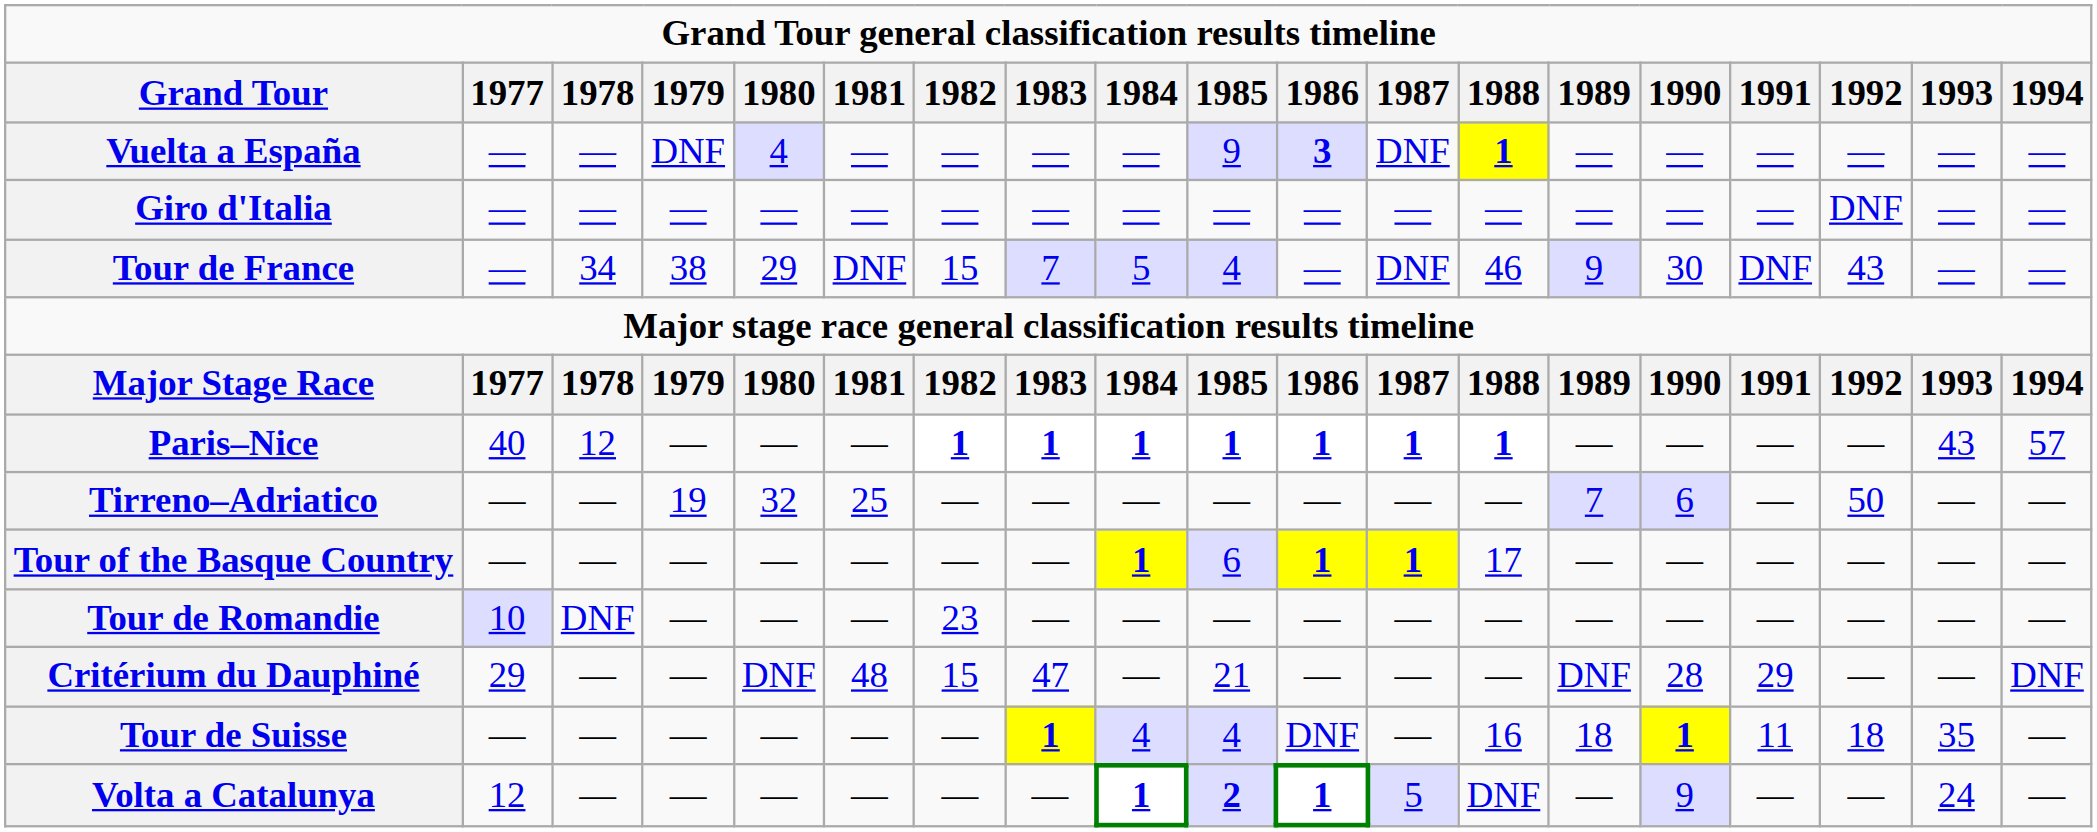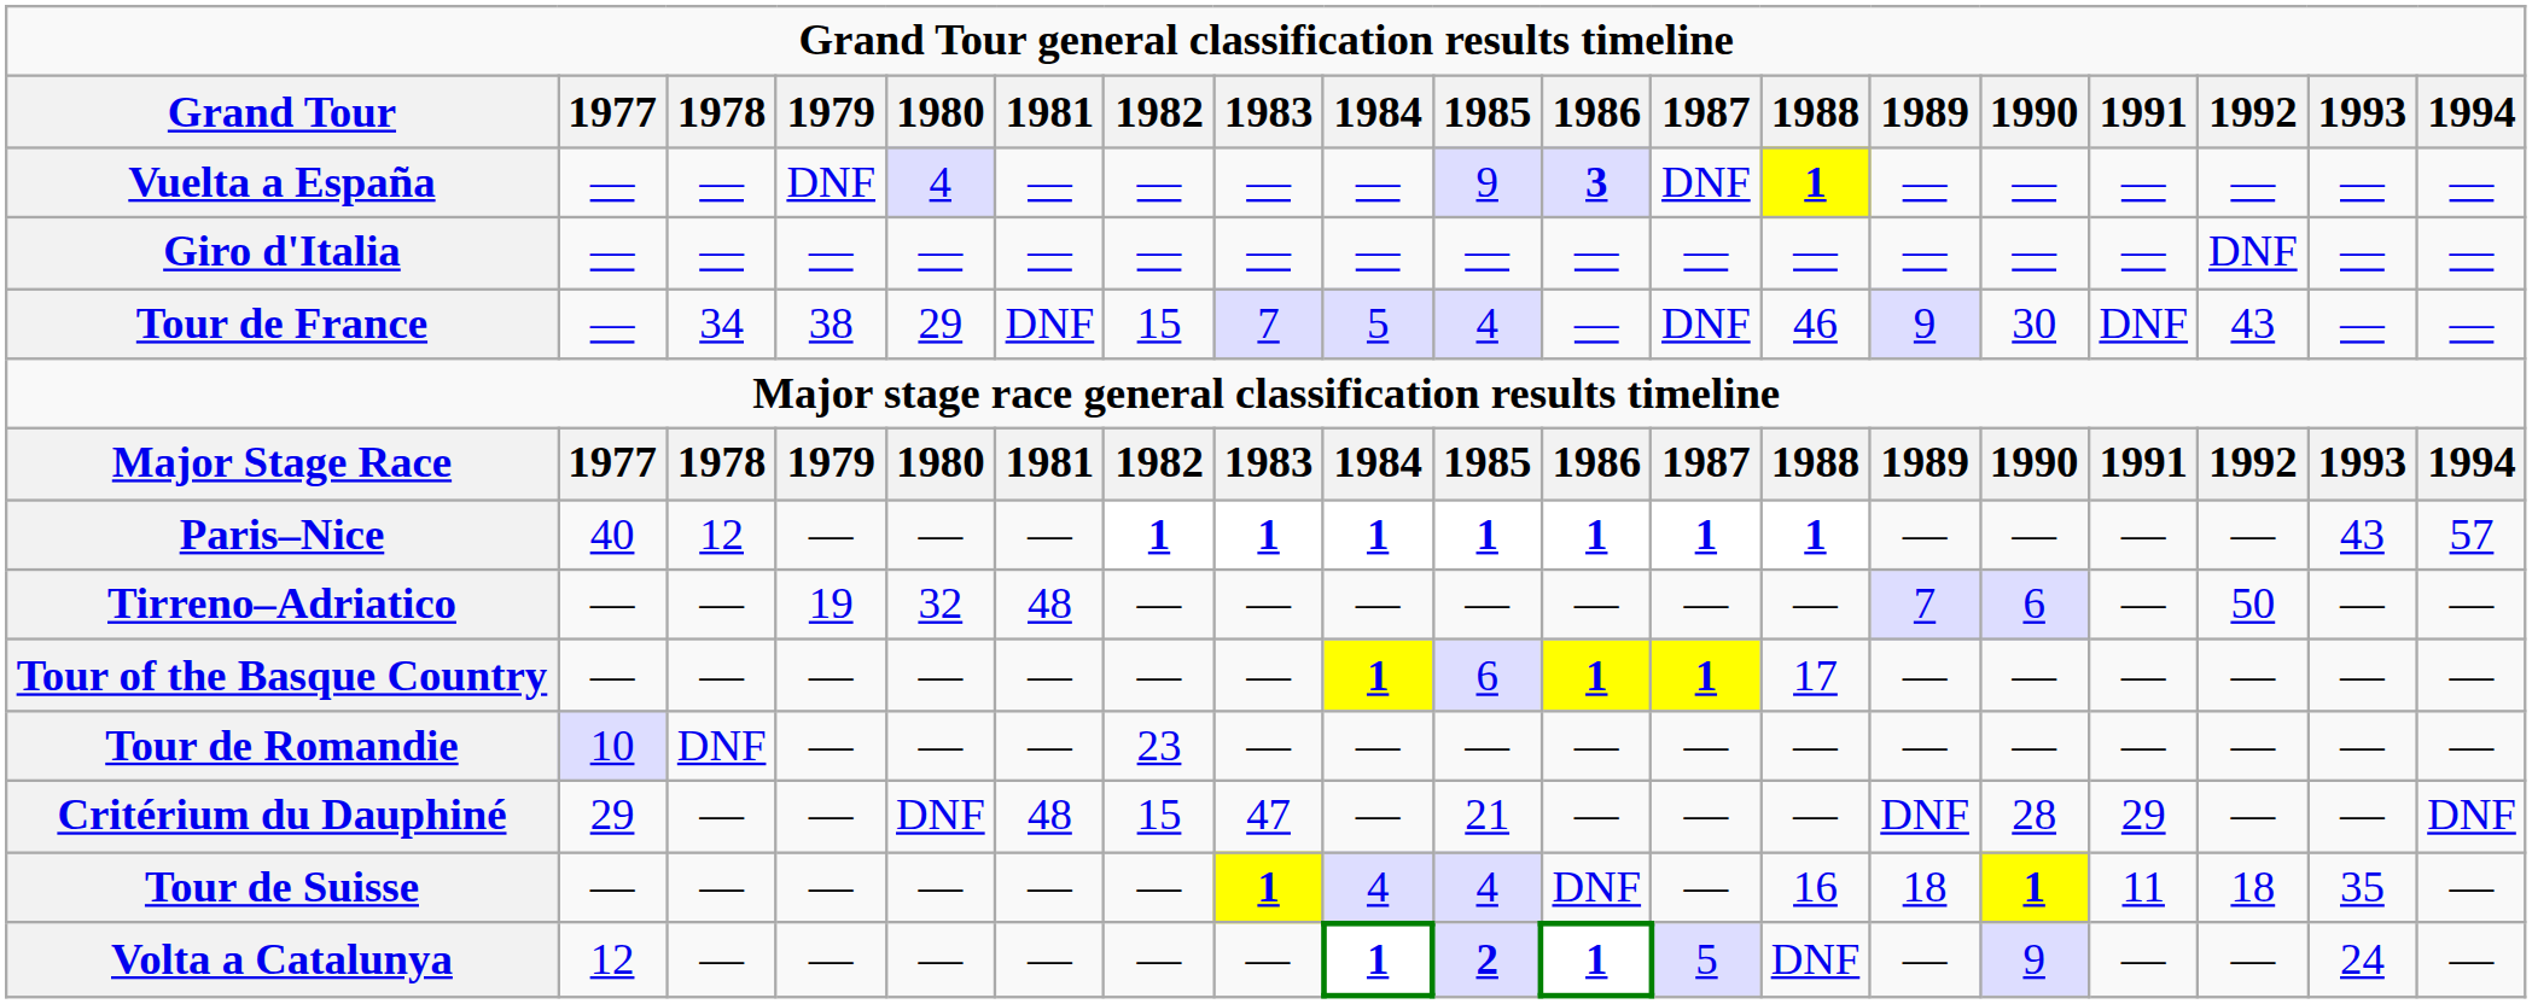 <table class="wikitable plainrowheaders">
 <tr>
 <td colspan=19 align="center"><strong>Grand Tour general classification results timeline</strong></td>
 </tr>
 <tr>
 <th scope="col"><a href='#'>Grand Tour</a></th>
 <th scope="col">1977</th>
 <th scope="col">1978</th>
 <th scope="col">1979</th>
 <th scope="col">1980</th>
 <th scope="col">1981</th>
 <th scope="col">1982</th>
 <th scope="col">1983</th>
 <th scope="col">1984</th>
 <th scope="col">1985</th>
 <th scope="col">1986</th>
 <th scope="col">1987</th>
 <th scope="col">1988</th>
 <th scope="col">1989</th>
 <th scope="col">1990</th>
 <th scope="col">1991</th>
 <th scope="col">1992</th>
 <th scope="col">1993</th>
 <th scope="col">1994</th>
 </tr>
 <tr style="text-align:center;">
 <th scope="row"> <a href='#'>Vuelta a España</a></th>
 <td><a href='#'>—</a></td>
 <td><a href='#'>—</a></td>
 <td><a href='#'>DNF</a></td>
 <td style="background:#ddf;"><a href='#'>4</a></td>
 <td><a href='#'>—</a></td>
 <td><a href='#'>—</a></td>
 <td><a href='#'>—</a></td>
 <td><a href='#'>—</a></td>
 <td style="background:#ddf;".><a href='#'>9</a></td>
 <td style="background:#ddf;"><a href='#'><strong>3</strong></a></td>
 <td><a href='#'>DNF</a></td>
 <td style="background:yellow;"><a href='#'><strong>1</strong></a></td>
 <td><a href='#'>—</a></td>
 <td><a href='#'>—</a></td>
 <td><a href='#'>—</a></td>
 <td><a href='#'>—</a></td>
 <td><a href='#'>—</a></td>
 <td><a href='#'>—</a></td>
 </tr>
 <tr style="text-align:center;">
 <th scope="row"> <a href='#'>Giro d'Italia</a></th>
 <td><a href='#'>—</a></td>
 <td><a href='#'>—</a></td>
 <td><a href='#'>—</a></td>
 <td><a href='#'>—</a></td>
 <td><a href='#'>—</a></td>
 <td><a href='#'>—</a></td>
 <td><a href='#'>—</a></td>
 <td><a href='#'>—</a></td>
 <td><a href='#'>—</a></td>
 <td><a href='#'>—</a></td>
 <td><a href='#'>—</a></td>
 <td><a href='#'>—</a></td>
 <td><a href='#'>—</a></td>
 <td><a href='#'>—</a></td>
 <td><a href='#'>—</a></td>
 <td><a href='#'>DNF</a></td>
 <td><a href='#'>—</a></td>
 <td><a href='#'>—</a></td>
 </tr>
 <tr style="text-align:center;">
 <th scope="row"> <a href='#'>Tour de France</a></th>
 <td><a href='#'>—</a></td>
 <td><a href='#'>34</a></td>
 <td><a href='#'>38</a></td>
 <td><a href='#'>29</a></td>
 <td><a href='#'>DNF</a></td>
 <td><a href='#'>15</a></td>
 <td style="background:#ddf;"><a href='#'>7</a></td>
 <td style="background:#ddf;"><a href='#'>5</a></td>
 <td style="background:#ddf;"><a href='#'>4</a></td>
 <td><a href='#'>—</a></td>
 <td><a href='#'>DNF</a></td>
 <td><a href='#'>46</a></td>
 <td style="background:#ddf;".><a href='#'>9</a></td>
 <td><a href='#'>30</a></td>
 <td><a href='#'>DNF</a></td>
 <td><a href='#'>43</a></td>
 <td><a href='#'>—</a></td>
 <td><a href='#'>—</a></td>
 </tr>
 <tr>
 <td colspan=19 align="center"><strong>Major stage race general classification results timeline</strong></td>
 </tr>
 <tr>
 <th scope="col"><a href='#'>Major Stage Race</a></th>
 <th scope="col">1977</th>
 <th scope="col">1978</th>
 <th scope="col">1979</th>
 <th scope="col">1980</th>
 <th scope="col">1981</th>
 <th scope="col">1982</th>
 <th scope="col">1983</th>
 <th scope="col">1984</th>
 <th scope="col">1985</th>
 <th scope="col">1986</th>
 <th scope="col">1987</th>
 <th scope="col">1988</th>
 <th scope="col">1989</th>
 <th scope="col">1990</th>
 <th scope="col">1991</th>
 <th scope="col">1992</th>
 <th scope="col">1993</th>
 <th scope="col">1994</th>
 </tr>
 <tr style="text-align:center;">
 <th scope="row"> <a href='#'>Paris–Nice</a></th>
 <td><a href='#'>40</a></td>
 <td><a href='#'>12</a></td>
 <td>—</td>
 <td>—</td>
 <td>—</td>
 <td style="background:white;"><a href='#'><strong>1</strong></a></td>
 <td style="background:white;"><a href='#'><strong>1</strong></a></td>
 <td style="background:white;"><a href='#'><strong>1</strong></a></td>
 <td style="background:white;"><a href='#'><strong>1</strong></a></td>
 <td style="background:white;"><a href='#'><strong>1</strong></a></td>
 <td style="background:white;"><a href='#'><strong>1</strong></a></td>
 <td style="background:white;"><a href='#'><strong>1</strong></a></td>
 <td>—</td>
 <td>—</td>
 <td>—</td>
 <td>—</td>
 <td><a href='#'>43</a></td>
 <td><a href='#'>57</a></td>
 </tr>
 <tr style="text-align:center;">
 <th scope="row"> <a href='#'>Tirreno–Adriatico</a></th>
 <td>—</td>
 <td>—</td>
 <td><a href='#'>19</a></td>
 <td><a href='#'>32</a></td>
-<td><a href='#'>25</a></td>
+<td><a href='#'>48</a></td>
 <td>—</td>
 <td>—</td>
 <td>—</td>
 <td>—</td>
 <td>—</td>
 <td>—</td>
 <td>—</td>
 <td style="background:#ddf;"><a href='#'>7</a></td>
 <td style="background:#ddf;"><a href='#'>6</a></td>
 <td>—</td>
 <td><a href='#'>50</a></td>
 <td>—</td>
 <td>—</td>
 </tr>
 <tr style="text-align:center;">
 <th scope="row"> <a href='#'>Tour of the Basque Country</a></th>
 <td>—</td>
 <td>—</td>
 <td>—</td>
 <td>—</td>
 <td>—</td>
 <td>—</td>
 <td>—</td>
 <td style="background:yellow;"><a href='#'><strong>1</strong></a></td>
 <td style="background:#ddf;"><a href='#'>6</a></td>
 <td style="background:yellow;"><a href='#'><strong>1</strong></a></td>
 <td style="background:yellow;"><a href='#'><strong>1</strong></a></td>
 <td><a href='#'>17</a></td>
 <td>—</td>
 <td>—</td>
 <td>—</td>
 <td>—</td>
 <td>—</td>
 <td>—</td>
 </tr>
 <tr style="text-align:center;">
 <th scope="row"> <a href='#'>Tour de Romandie</a></th>
 <td style="background:#ddf;"><a href='#'>10</a></td>
 <td><a href='#'>DNF</a></td>
 <td>—</td>
 <td>—</td>
 <td>—</td>
 <td><a href='#'>23</a></td>
 <td>—</td>
 <td>—</td>
 <td>—</td>
 <td>—</td>
 <td>—</td>
 <td>—</td>
 <td>—</td>
 <td>—</td>
 <td>—</td>
 <td>—</td>
 <td>—</td>
 <td>—</td>
 </tr>
 <tr style="text-align:center;">
 <th scope="row"> <a href='#'>Critérium du Dauphiné</a></th>
 <td><a href='#'>29</a></td>
 <td>—</td>
 <td>—</td>
 <td><a href='#'>DNF</a></td>
 <td><a href='#'>48</a></td>
 <td><a href='#'>15</a></td>
 <td><a href='#'>47</a></td>
 <td>—</td>
 <td><a href='#'>21</a></td>
 <td>—</td>
 <td>—</td>
 <td>—</td>
 <td><a href='#'>DNF</a></td>
 <td><a href='#'>28</a></td>
 <td><a href='#'>29</a></td>
 <td>—</td>
 <td>—</td>
 <td><a href='#'>DNF</a></td>
 </tr>
 <tr style="text-align:center;">
 <th scope="row"> <a href='#'>Tour de Suisse</a></th>
 <td>—</td>
 <td>—</td>
 <td>—</td>
 <td>—</td>
 <td>—</td>
 <td>—</td>
 <td style="background:yellow;"><a href='#'><strong>1</strong></a></td>
 <td style="background:#ddf;"><a href='#'>4</a></td>
 <td style="background:#ddf;"><a href='#'>4</a></td>
 <td><a href='#'>DNF</a></td>
 <td>—</td>
 <td><a href='#'>16</a></td>
 <td><a href='#'>18</a></td>
 <td style="background:yellow;"><a href='#'><strong>1</strong></a></td>
 <td><a href='#'>11</a></td>
 <td><a href='#'>18</a></td>
 <td><a href='#'>35</a></td>
 <td>—</td>
 </tr>
 <tr style="text-align:center;">
 <th scope="row"> <a href='#'>Volta a Catalunya</a></th>
 <td><a href='#'>12</a></td>
 <td>—</td>
 <td>—</td>
 <td>—</td>
 <td>—</td>
 <td>—</td>
 <td>—</td>
 <td style="background:white; border:2px solid green;"><a href='#'><strong>1</strong></a></td>
 <td style="background:#ddf;"><a href='#'><strong>2</strong></a></td>
 <td style="background:white; border:2px solid green;"><a href='#'><strong>1</strong></a></td>
 <td style="background:#ddf;"><a href='#'>5</a></td>
 <td><a href='#'>DNF</a></td>
 <td>—</td>
 <td style="background:#ddf;"><a href='#'>9</a></td>
 <td>—</td>
 <td>—</td>
 <td><a href='#'>24</a></td>
 <td>—</td>
 </tr>
 </table>
